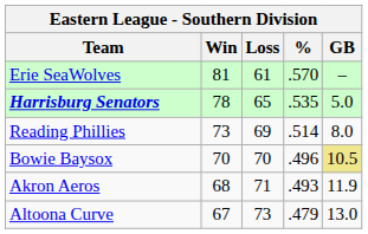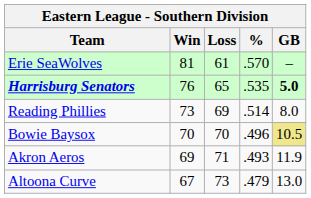 <table class="wikitable">
 <tr>
 <th colspan="5">Eastern League - Southern Division</th>
 </tr>
 <tr>
 <th width="55%">Team</th>
 <th>Win</th>
 <th>Loss</th>
 <th>%</th>
 <th>GB</th>
 </tr>
 <tr align=center bgcolor="#CCFFCC">
 <td align=left><a href='#'>Erie SeaWolves</a></td>
 <td>81</td>
 <td>61</td>
 <td>.570</td>
 <td>–</td>
 </tr>
 <tr align=center bgcolor="#CCFFCC">
 <td align=left><strong><em><a href='#'>Harrisburg Senators</a></em></strong></td>
-<td>78</td>
+<td>76</td>
 <td>65</td>
 <td>.535</td>
-<td>5.0</td>
+<td><strong>5.0</strong></td>
 </tr>
 <tr align=center>
 <td align=left><a href='#'>Reading Phillies</a></td>
 <td>73</td>
 <td>69</td>
 <td>.514</td>
 <td>8.0</td>
 </tr>
 <tr align=center>
 <td align=left><a href='#'>Bowie Baysox</a></td>
 <td>70</td>
 <td>70</td>
 <td>.496</td>
 <td style="background: khaki;">10.5</td>
 </tr>
 <tr align=center>
 <td align=left><a href='#'>Akron Aeros</a></td>
-<td>68</td>
+<td>69</td>
 <td>71</td>
 <td>.493</td>
 <td>11.9</td>
 </tr>
 <tr align=center>
 <td align=left><a href='#'>Altoona Curve</a></td>
 <td>67</td>
 <td>73</td>
 <td>.479</td>
 <td>13.0</td>
 </tr>
 </table>
